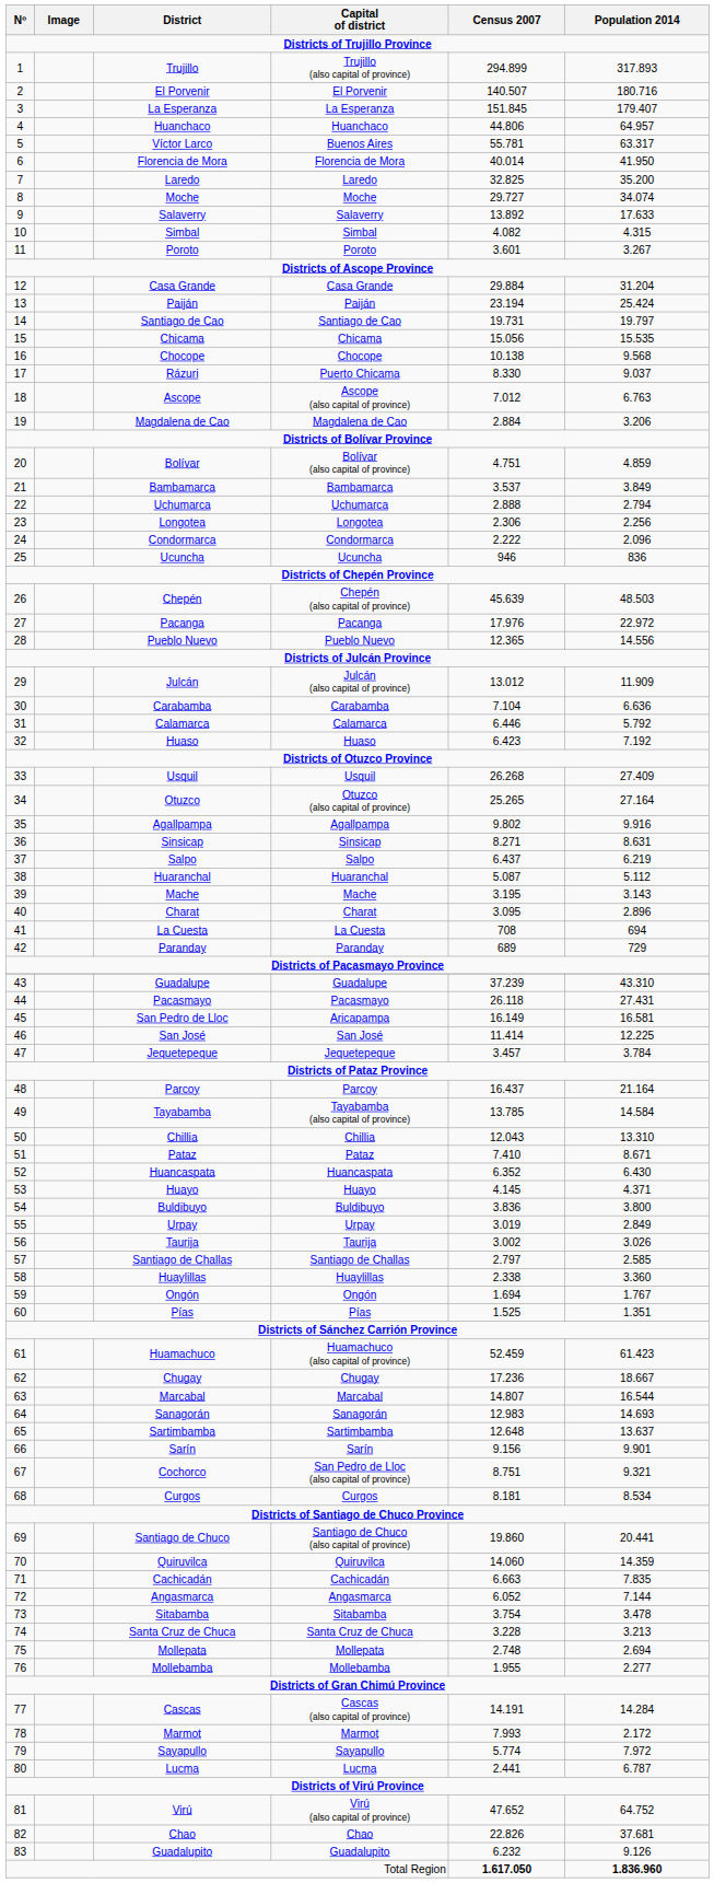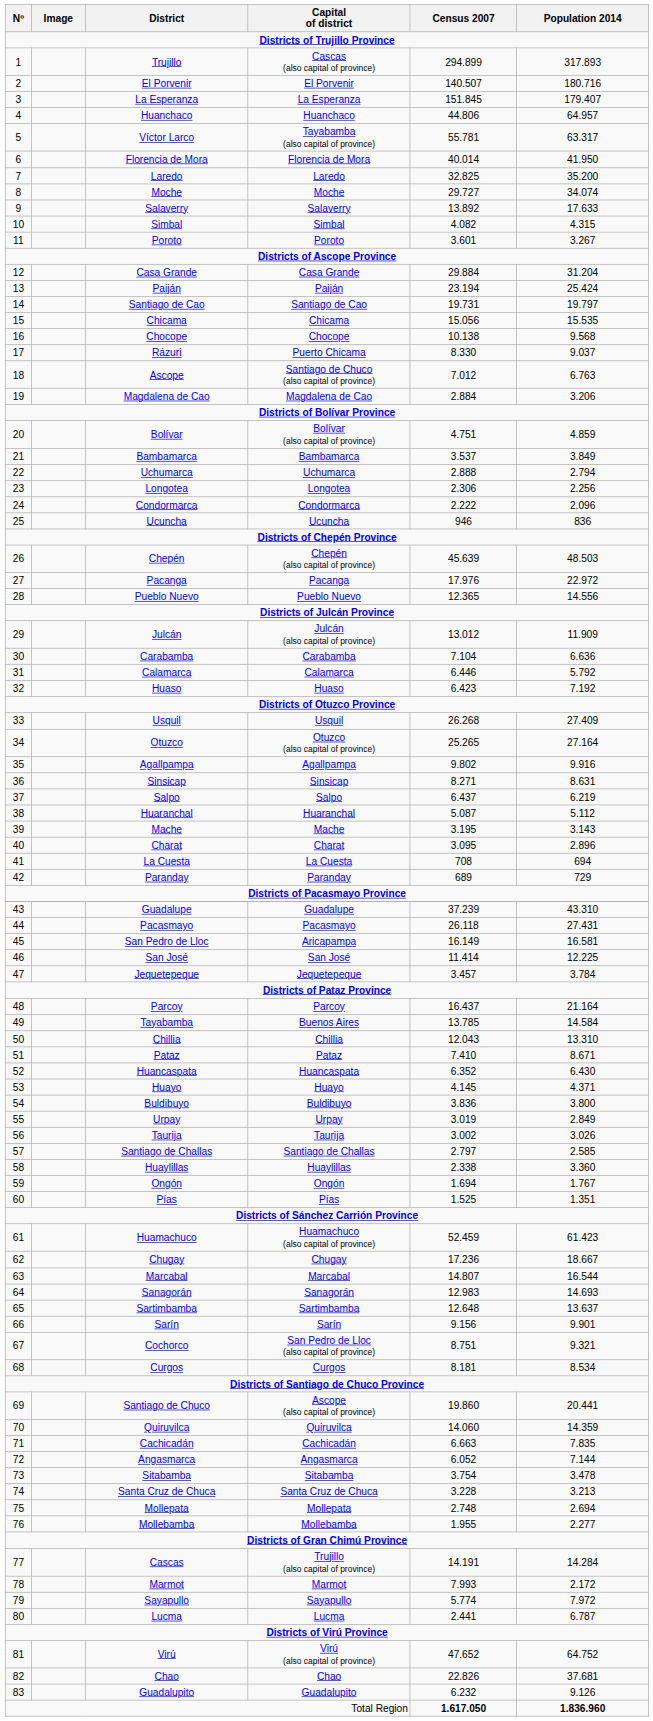 <table class="wikitable sortable" width = 76% style = "float:center; text-align:center;clear:all; margin-left:7%; font-size:95%">
 <tr>
 <th>Nº</th>
 <th>Image</th>
 <th>District</th>
 <th>Capital<br>of district</th>
 <th>Census 2007</th>
 <th>Population 2014</th>
 </tr>
 <tr>
 <td ! colspan="8" style="color:#000000;" align="center"><strong><a href='#'>Districts of Trujillo Province</a></strong></td>
 </tr>
 <tr>
 <td>1</td>
 <td></td>
 <td><a href='#'>Trujillo</a></td>
-<td><a href='#'>Trujillo</a> <br> <small>(also capital of province)</small></td>
+<td><a href='#'>Cascas</a><br> <small>(also capital of province)</small></td>
 <td>294.899</td>
 <td>317.893</td>
 </tr>
 <tr align=center>
 <td>2</td>
 <td></td>
 <td><a href='#'>El Porvenir</a></td>
 <td><a href='#'>El Porvenir</a></td>
 <td>140.507</td>
 <td>180.716</td>
 </tr>
 <tr align=center>
 <td>3</td>
 <td></td>
 <td><a href='#'>La Esperanza</a></td>
 <td><a href='#'>La Esperanza</a></td>
 <td>151.845</td>
 <td>179.407</td>
 </tr>
 <tr align=center>
 <td>4</td>
 <td></td>
 <td><a href='#'>Huanchaco</a></td>
 <td><a href='#'>Huanchaco</a></td>
 <td>44.806</td>
 <td>64.957</td>
 </tr>
 <tr align=center>
 <td>5</td>
 <td></td>
 <td><a href='#'>Víctor Larco</a></td>
-<td><a href='#'>Buenos Aires</a></td>
+<td><a href='#'>Tayabamba</a><br> <small>(also capital of province)</small></td>
 <td>55.781</td>
 <td>63.317</td>
 </tr>
 <tr align=center>
 <td>6</td>
 <td></td>
 <td><a href='#'>Florencia de Mora</a></td>
 <td><a href='#'>Florencia de Mora</a></td>
 <td>40.014</td>
 <td>41.950</td>
 </tr>
 <tr align=center>
 <td>7</td>
 <td></td>
 <td><a href='#'>Laredo</a></td>
 <td><a href='#'>Laredo</a></td>
 <td>32.825</td>
 <td>35.200</td>
 </tr>
 <tr align=center>
 <td>8</td>
 <td></td>
 <td><a href='#'>Moche</a></td>
 <td><a href='#'>Moche</a></td>
 <td>29.727</td>
 <td>34.074</td>
 </tr>
 <tr align=center>
 <td>9</td>
 <td></td>
 <td><a href='#'>Salaverry</a></td>
 <td><a href='#'>Salaverry</a></td>
 <td>13.892</td>
 <td>17.633</td>
 </tr>
 <tr align=center>
 <td>10</td>
 <td></td>
 <td><a href='#'>Simbal</a></td>
 <td><a href='#'>Simbal</a></td>
 <td>4.082</td>
 <td>4.315</td>
 </tr>
 <tr align=center>
 <td>11</td>
 <td></td>
 <td><a href='#'>Poroto</a></td>
 <td><a href='#'>Poroto</a></td>
 <td>3.601</td>
 <td>3.267</td>
 </tr>
 <tr>
 <td ! colspan="8" style="color:#000000;" align="center"><strong><a href='#'>Districts of Ascope Province</a></strong></td>
 </tr>
 <tr align=center>
 <td>12</td>
 <td></td>
 <td><a href='#'>Casa Grande</a></td>
 <td><a href='#'>Casa Grande</a></td>
 <td>29.884</td>
 <td>31.204</td>
 </tr>
 <tr align=center>
 <td>13</td>
 <td></td>
 <td><a href='#'>Paiján</a></td>
 <td><a href='#'>Paiján</a></td>
 <td>23.194</td>
 <td>25.424</td>
 </tr>
 <tr align=center>
 <td>14</td>
 <td></td>
 <td><a href='#'>Santiago de Cao</a></td>
 <td><a href='#'>Santiago de Cao</a></td>
 <td>19.731</td>
 <td>19.797</td>
 </tr>
 <tr align=center>
 <td>15</td>
 <td></td>
 <td><a href='#'>Chicama</a></td>
 <td><a href='#'>Chicama</a></td>
 <td>15.056</td>
 <td>15.535</td>
 </tr>
 <tr align=center>
 <td>16</td>
 <td></td>
 <td><a href='#'>Chocope</a></td>
 <td><a href='#'>Chocope</a></td>
 <td>10.138</td>
 <td>9.568</td>
 </tr>
 <tr align=center>
 <td>17</td>
 <td></td>
 <td><a href='#'>Rázuri</a></td>
 <td><a href='#'>Puerto Chicama</a></td>
 <td>8.330</td>
 <td>9.037</td>
 </tr>
 <tr align=center>
 <td>18</td>
 <td></td>
 <td><a href='#'>Ascope</a></td>
-<td><a href='#'>Ascope</a><br><small>(also capital of province)</small></td>
+<td><a href='#'>Santiago de Chuco</a><br> <small>(also capital of province)</small></td>
 <td>7.012</td>
 <td>6.763</td>
 </tr>
 <tr align=center>
 <td>19</td>
 <td></td>
 <td><a href='#'>Magdalena de Cao</a></td>
 <td><a href='#'>Magdalena de Cao</a></td>
 <td>2.884</td>
 <td>3.206</td>
 </tr>
 <tr>
 <td ! colspan="8" style="color:#000000;" align="center"><strong><a href='#'>Districts of Bolívar Province</a></strong></td>
 </tr>
 <tr align=center>
 <td>20</td>
 <td></td>
 <td><a href='#'>Bolívar</a></td>
 <td><a href='#'>Bolívar</a><br> <small>(also capital of province)</small></td>
 <td>4.751</td>
 <td>4.859</td>
 </tr>
 <tr align=center>
 <td>21</td>
 <td></td>
 <td><a href='#'>Bambamarca</a></td>
 <td><a href='#'>Bambamarca</a></td>
 <td>3.537</td>
 <td>3.849</td>
 </tr>
 <tr align=center>
 <td>22</td>
 <td></td>
 <td><a href='#'>Uchumarca</a></td>
 <td><a href='#'>Uchumarca</a></td>
 <td>2.888</td>
 <td>2.794</td>
 </tr>
 <tr align=center>
 <td>23</td>
 <td></td>
 <td><a href='#'>Longotea</a></td>
 <td><a href='#'>Longotea</a></td>
 <td>2.306</td>
 <td>2.256</td>
 </tr>
 <tr align=center>
 <td>24</td>
 <td></td>
 <td><a href='#'>Condormarca</a></td>
 <td><a href='#'>Condormarca</a></td>
 <td>2.222</td>
 <td>2.096</td>
 </tr>
 <tr align=center>
 <td>25</td>
 <td></td>
 <td><a href='#'>Ucuncha</a></td>
 <td><a href='#'>Ucuncha</a></td>
 <td>946</td>
 <td>836</td>
 </tr>
 <tr>
 <td ! colspan="8" style="color:#AA0000;" align="center"><strong><a href='#'>Districts of Chepén Province</a></strong></td>
 </tr>
 <tr align=center>
 <td>26</td>
 <td></td>
 <td><a href='#'>Chepén</a></td>
 <td><a href='#'>Chepén</a><br> <small>(also capital of province)</small></td>
 <td>45.639</td>
 <td>48.503</td>
 </tr>
 <tr align=center>
 <td>27</td>
 <td></td>
 <td><a href='#'>Pacanga</a></td>
 <td><a href='#'>Pacanga</a></td>
 <td>17.976</td>
 <td>22.972</td>
 </tr>
 <tr align=center>
 <td>28</td>
 <td></td>
 <td><a href='#'>Pueblo Nuevo</a></td>
 <td><a href='#'>Pueblo Nuevo</a></td>
 <td>12.365</td>
 <td>14.556</td>
 </tr>
 <tr>
 <td ! colspan="8" style="color:#000000;" align="center"><strong><a href='#'>Districts of Julcán Province</a></strong></td>
 </tr>
 <tr align=center>
 <td>29</td>
 <td></td>
 <td><a href='#'>Julcán</a></td>
 <td><a href='#'>Julcán</a><br> <small>(also capital of province)</small></td>
 <td>13.012</td>
 <td>11.909</td>
 </tr>
 <tr align=center>
 <td>30</td>
 <td></td>
 <td><a href='#'>Carabamba</a></td>
 <td><a href='#'>Carabamba</a></td>
 <td>7.104</td>
 <td>6.636</td>
 </tr>
 <tr align=center>
 <td>31</td>
 <td></td>
 <td><a href='#'>Calamarca</a></td>
 <td><a href='#'>Calamarca</a></td>
 <td>6.446</td>
 <td>5.792</td>
 </tr>
 <tr align=center>
 <td>32</td>
 <td></td>
 <td><a href='#'>Huaso</a></td>
 <td><a href='#'>Huaso</a></td>
 <td>6.423</td>
 <td>7.192</td>
 </tr>
 <tr>
 <td ! colspan="8" style="color:#000000;" align="center"><strong><a href='#'>Districts of Otuzco Province</a></strong></td>
 </tr>
 <tr align=center>
 <td>33</td>
 <td></td>
 <td><a href='#'>Usquil</a></td>
 <td><a href='#'>Usquil</a></td>
 <td>26.268</td>
 <td>27.409</td>
 </tr>
 <tr align=center>
 <td>34</td>
 <td></td>
 <td><a href='#'>Otuzco</a></td>
 <td><a href='#'>Otuzco</a><br> <small>(also capital of province)</small></td>
 <td>25.265</td>
 <td>27.164</td>
 </tr>
 <tr align=center>
 <td>35</td>
 <td></td>
 <td><a href='#'>Agallpampa</a></td>
 <td><a href='#'>Agallpampa</a></td>
 <td>9.802</td>
 <td>9.916</td>
 </tr>
 <tr align=center>
 <td>36</td>
 <td></td>
 <td><a href='#'>Sinsicap</a></td>
 <td><a href='#'>Sinsicap</a></td>
 <td>8.271</td>
 <td>8.631</td>
 </tr>
 <tr align=center>
 <td>37</td>
 <td></td>
 <td><a href='#'>Salpo</a></td>
 <td><a href='#'>Salpo</a></td>
 <td>6.437</td>
 <td>6.219</td>
 </tr>
 <tr align=center>
 <td>38</td>
 <td></td>
 <td><a href='#'>Huaranchal</a></td>
 <td><a href='#'>Huaranchal</a></td>
 <td>5.087</td>
 <td>5.112</td>
 </tr>
 <tr align=center>
 <td>39</td>
 <td></td>
 <td><a href='#'>Mache</a></td>
 <td><a href='#'>Mache</a></td>
 <td>3.195</td>
 <td>3.143</td>
 </tr>
 <tr align=center>
 <td>40</td>
 <td></td>
 <td><a href='#'>Charat</a></td>
 <td><a href='#'>Charat</a></td>
 <td>3.095</td>
 <td>2.896</td>
 </tr>
 <tr align=center>
 <td>41</td>
 <td></td>
 <td><a href='#'>La Cuesta</a></td>
 <td><a href='#'>La Cuesta</a></td>
 <td>708</td>
 <td>694</td>
 </tr>
 <tr align=center>
 <td>42</td>
 <td></td>
 <td><a href='#'>Paranday</a></td>
 <td><a href='#'>Paranday</a></td>
 <td>689</td>
 <td>729</td>
 </tr>
 <tr>
 <td ! colspan="8" style="color:#000000;" align="center"><strong><a href='#'>Districts of Pacasmayo Province</a></strong></td>
 </tr>
 <tr>
 </tr>
 <tr align=center>
 <td>43</td>
 <td></td>
 <td><a href='#'>Guadalupe</a></td>
 <td><a href='#'>Guadalupe</a></td>
 <td>37.239</td>
 <td>43.310</td>
 </tr>
 <tr align=center>
 <td>44</td>
 <td></td>
 <td><a href='#'>Pacasmayo</a></td>
 <td><a href='#'>Pacasmayo</a></td>
 <td>26.118</td>
 <td>27.431</td>
 </tr>
 <tr align=center>
 <td>45</td>
 <td></td>
 <td><a href='#'>San Pedro de Lloc</a></td>
 <td><a href='#'>Aricapampa</a></td>
 <td>16.149</td>
 <td>16.581</td>
 </tr>
 <tr align=center>
 <td>46</td>
 <td></td>
 <td><a href='#'>San José</a></td>
 <td><a href='#'>San José</a></td>
 <td>11.414</td>
 <td>12.225</td>
 </tr>
 <tr align=center>
 <td>47</td>
 <td></td>
 <td><a href='#'>Jequetepeque</a></td>
 <td><a href='#'>Jequetepeque</a></td>
 <td>3.457</td>
 <td>3.784</td>
 </tr>
 <tr>
 <td ! colspan="8" style="color:#000000;" align="center"><strong><a href='#'>Districts of Pataz Province</a></strong></td>
 </tr>
 <tr align=center>
 <td>48</td>
 <td></td>
 <td><a href='#'>Parcoy</a></td>
 <td><a href='#'>Parcoy</a></td>
 <td>16.437</td>
 <td>21.164</td>
 </tr>
 <tr align=center>
 <td>49</td>
 <td></td>
 <td><a href='#'>Tayabamba</a></td>
-<td><a href='#'>Tayabamba</a><br> <small>(also capital of province)</small></td>
+<td><a href='#'>Buenos Aires</a></td>
 <td>13.785</td>
 <td>14.584</td>
 </tr>
 <tr align=center>
 <td>50</td>
 <td></td>
 <td><a href='#'>Chillia</a></td>
 <td><a href='#'>Chillia</a></td>
 <td>12.043</td>
 <td>13.310</td>
 </tr>
 <tr align=center>
 <td>51</td>
 <td></td>
 <td><a href='#'>Pataz</a></td>
 <td><a href='#'>Pataz</a></td>
 <td>7.410</td>
 <td>8.671</td>
 </tr>
 <tr align=center>
 <td>52</td>
 <td></td>
 <td><a href='#'>Huancaspata</a></td>
 <td><a href='#'>Huancaspata</a></td>
 <td>6.352</td>
 <td>6.430</td>
 </tr>
 <tr align=center>
 <td>53</td>
 <td></td>
 <td><a href='#'>Huayo</a></td>
 <td><a href='#'>Huayo</a></td>
 <td>4.145</td>
 <td>4.371</td>
 </tr>
 <tr align=center>
 <td>54</td>
 <td></td>
 <td><a href='#'>Buldibuyo</a></td>
 <td><a href='#'>Buldibuyo</a></td>
 <td>3.836</td>
 <td>3.800</td>
 </tr>
 <tr align=center>
 <td>55</td>
 <td></td>
 <td><a href='#'>Urpay</a></td>
 <td><a href='#'>Urpay</a></td>
 <td>3.019</td>
 <td>2.849</td>
 </tr>
 <tr align=center>
 <td>56</td>
 <td></td>
 <td><a href='#'>Taurija</a></td>
 <td><a href='#'>Taurija</a></td>
 <td>3.002</td>
 <td>3.026</td>
 </tr>
 <tr align=center>
 <td>57</td>
 <td></td>
 <td><a href='#'>Santiago de Challas</a></td>
 <td><a href='#'>Santiago de Challas</a></td>
 <td>2.797</td>
 <td>2.585</td>
 </tr>
 <tr align=center>
 <td>58</td>
 <td></td>
 <td><a href='#'>Huaylillas</a></td>
 <td><a href='#'>Huaylillas</a></td>
 <td>2.338</td>
 <td>3.360</td>
 </tr>
 <tr align=center>
 <td>59</td>
 <td></td>
 <td><a href='#'>Ongón</a></td>
 <td><a href='#'>Ongón</a></td>
 <td>1.694</td>
 <td>1.767</td>
 </tr>
 <tr align=center>
 <td>60</td>
 <td></td>
 <td><a href='#'>Pías</a></td>
 <td><a href='#'>Pías</a></td>
 <td>1.525</td>
 <td>1.351</td>
 </tr>
 <tr>
 <td ! colspan="8" style="color:#000000;" align="center"><strong><a href='#'>Districts of Sánchez Carrión Province</a></strong></td>
 </tr>
 <tr align=center>
 <td>61</td>
 <td></td>
 <td><a href='#'>Huamachuco</a></td>
 <td><a href='#'>Huamachuco</a><br> <small>(also capital of province)</small></td>
 <td>52.459</td>
 <td>61.423</td>
 </tr>
 <tr align=center>
 <td>62</td>
 <td></td>
 <td><a href='#'>Chugay</a></td>
 <td><a href='#'>Chugay</a></td>
 <td>17.236</td>
 <td>18.667</td>
 </tr>
 <tr align=center>
 <td>63</td>
 <td></td>
 <td><a href='#'>Marcabal</a></td>
 <td><a href='#'>Marcabal</a></td>
 <td>14.807</td>
 <td>16.544</td>
 </tr>
 <tr align=center>
 <td>64</td>
 <td></td>
 <td><a href='#'>Sanagorán</a></td>
 <td><a href='#'>Sanagorán</a></td>
 <td>12.983</td>
 <td>14.693</td>
 </tr>
 <tr align=center>
 <td>65</td>
 <td></td>
 <td><a href='#'>Sartimbamba</a></td>
 <td><a href='#'>Sartimbamba</a></td>
 <td>12.648</td>
 <td>13.637</td>
 </tr>
 <tr align=center>
 <td>66</td>
 <td></td>
 <td><a href='#'>Sarín</a></td>
 <td><a href='#'>Sarín</a></td>
 <td>9.156</td>
 <td>9.901</td>
 </tr>
 <tr align=center>
 <td>67</td>
 <td></td>
 <td><a href='#'>Cochorco</a></td>
 <td><a href='#'>San Pedro de Lloc</a><br> <small>(also capital of province)</small></td>
 <td>8.751</td>
 <td>9.321</td>
 </tr>
 <tr align=center>
 <td>68</td>
 <td></td>
 <td><a href='#'>Curgos</a></td>
 <td><a href='#'>Curgos</a></td>
 <td>8.181</td>
 <td>8.534</td>
 </tr>
 <tr>
 <td ! colspan="8" style="color:#000000;" align="center"><strong><a href='#'>Districts of Santiago de Chuco Province</a></strong></td>
 </tr>
 <tr align=center>
 <td>69</td>
 <td></td>
 <td><a href='#'>Santiago de Chuco</a></td>
-<td><a href='#'>Santiago de Chuco</a><br> <small>(also capital of province)</small></td>
+<td><a href='#'>Ascope</a><br><small>(also capital of province)</small></td>
 <td>19.860</td>
 <td>20.441</td>
 </tr>
 <tr align=center>
 <td>70</td>
 <td></td>
 <td><a href='#'>Quiruvilca</a></td>
 <td><a href='#'>Quiruvilca</a></td>
 <td>14.060</td>
 <td>14.359</td>
 </tr>
 <tr align=center>
 <td>71</td>
 <td></td>
 <td><a href='#'>Cachicadán</a></td>
 <td><a href='#'>Cachicadán</a></td>
 <td>6.663</td>
 <td>7.835</td>
 </tr>
 <tr align=center>
 <td>72</td>
 <td></td>
 <td><a href='#'>Angasmarca</a></td>
 <td><a href='#'>Angasmarca</a></td>
 <td>6.052</td>
 <td>7.144</td>
 </tr>
 <tr align=center>
 <td>73</td>
 <td></td>
 <td><a href='#'>Sitabamba</a></td>
 <td><a href='#'>Sitabamba</a></td>
 <td>3.754</td>
 <td>3.478</td>
 </tr>
 <tr align=center>
 <td>74</td>
 <td></td>
 <td><a href='#'>Santa Cruz de Chuca</a></td>
 <td><a href='#'>Santa Cruz de Chuca</a></td>
 <td>3.228</td>
 <td>3.213</td>
 </tr>
 <tr align=center>
 <td>75</td>
 <td></td>
 <td><a href='#'>Mollepata</a></td>
 <td><a href='#'>Mollepata</a></td>
 <td>2.748</td>
 <td>2.694</td>
 </tr>
 <tr align=center>
 <td>76</td>
 <td></td>
 <td><a href='#'>Mollebamba</a></td>
 <td><a href='#'>Mollebamba</a></td>
 <td>1.955</td>
 <td>2.277</td>
 </tr>
 <tr>
 <td ! colspan="8" style="color:#000000;" align="center"><strong><a href='#'>Districts of Gran Chimú Province</a></strong></td>
 </tr>
 <tr align=center>
 <td>77</td>
 <td></td>
 <td><a href='#'>Cascas</a></td>
-<td><a href='#'>Cascas</a><br> <small>(also capital of province)</small></td>
+<td><a href='#'>Trujillo</a> <br> <small>(also capital of province)</small></td>
 <td>14.191</td>
 <td>14.284</td>
 </tr>
 <tr align=center>
 <td>78</td>
 <td></td>
 <td><a href='#'>Marmot</a></td>
 <td><a href='#'>Marmot</a></td>
 <td>7.993</td>
 <td>2.172</td>
 </tr>
 <tr align=center>
 <td>79</td>
 <td></td>
 <td><a href='#'>Sayapullo</a></td>
 <td><a href='#'>Sayapullo</a></td>
 <td>5.774</td>
 <td>7.972</td>
 </tr>
 <tr align=center>
 <td>80</td>
 <td></td>
 <td><a href='#'>Lucma</a></td>
 <td><a href='#'>Lucma</a></td>
 <td>2.441</td>
 <td>6.787</td>
 </tr>
 <tr>
 <td ! colspan="8" style="color:#000000;" align="center"><strong><a href='#'>Districts of Virú Province</a></strong></td>
 </tr>
 <tr align=center>
 <td>81</td>
 <td></td>
 <td><a href='#'>Virú</a></td>
 <td><a href='#'>Virú</a><br> <small>(also capital of province)</small></td>
 <td>47.652</td>
 <td>64.752</td>
 </tr>
 <tr align=center>
 <td>82</td>
 <td></td>
 <td><a href='#'>Chao</a></td>
 <td><a href='#'>Chao</a></td>
 <td>22.826</td>
 <td>37.681</td>
 </tr>
 <tr align=center>
 <td>83</td>
 <td></td>
 <td><a href='#'>Guadalupito</a></td>
 <td><a href='#'>Guadalupito</a></td>
 <td>6.232</td>
 <td>9.126</td>
 </tr>
 <tr align=center>
 <td ! colspan="4" style="color:#000000;" align="right">Total Region</td>
 <td><strong>1.617.050</strong></td>
 <td><strong>1.836.960</strong></td>
 </tr>
 </table>
